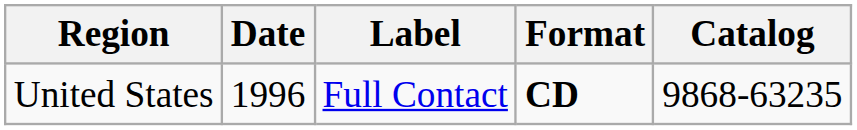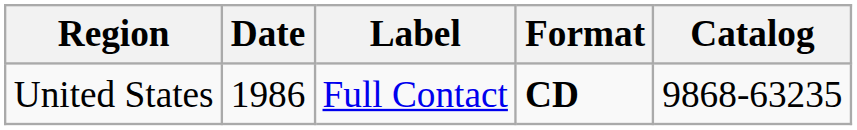 <table class="wikitable">
 <tr>
 <th>Region</th>
 <th>Date</th>
 <th>Label</th>
 <th>Format</th>
 <th>Catalog</th>
 </tr>
 <tr>
 <td>United States</td>
-<td>1996</td>
+<td>1986</td>
 <td><a href='#'>Full Contact</a></td>
 <td><strong>CD</strong></td>
 <td>9868-63235</td>
 </tr>
 </table>
